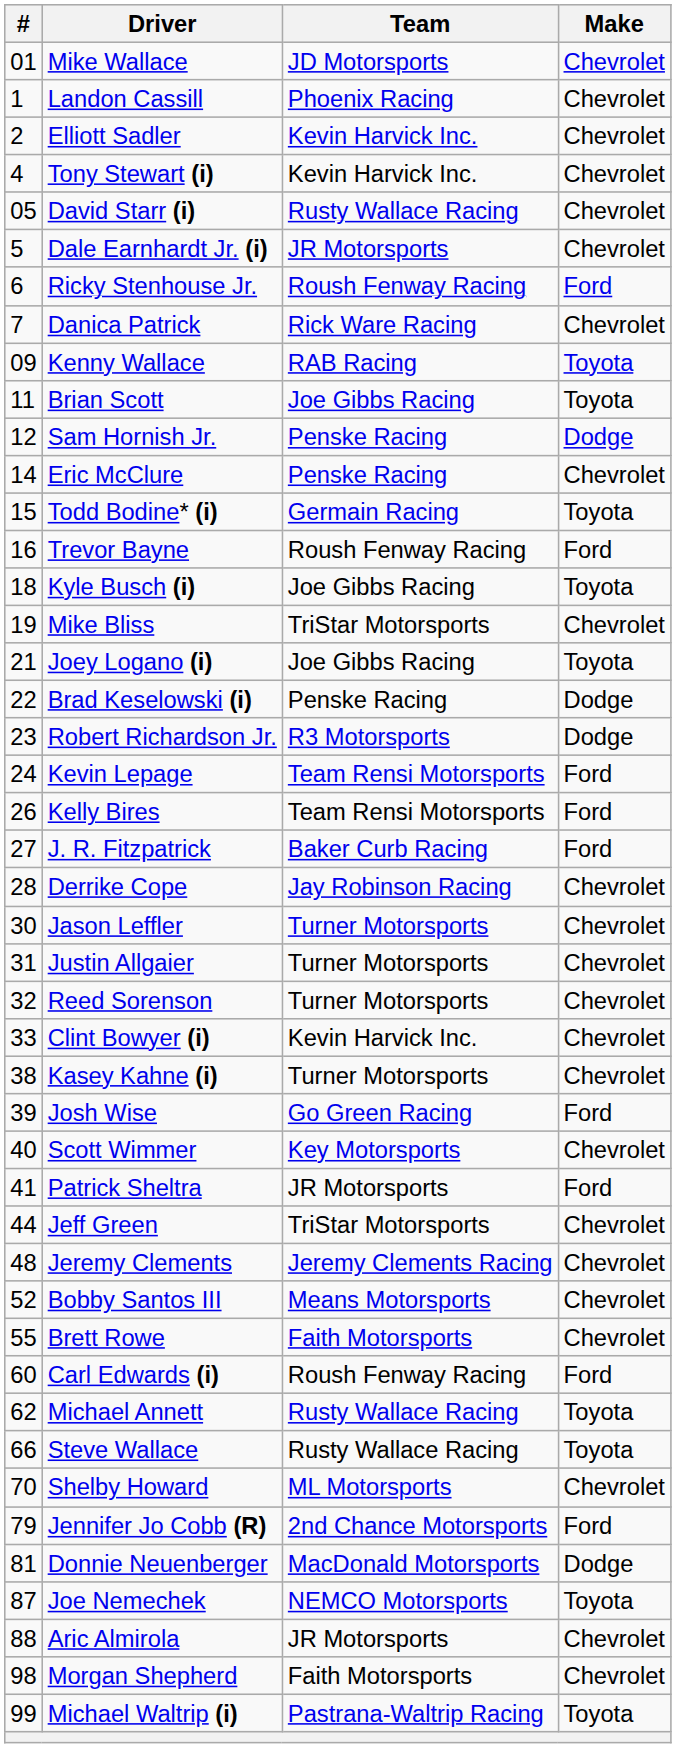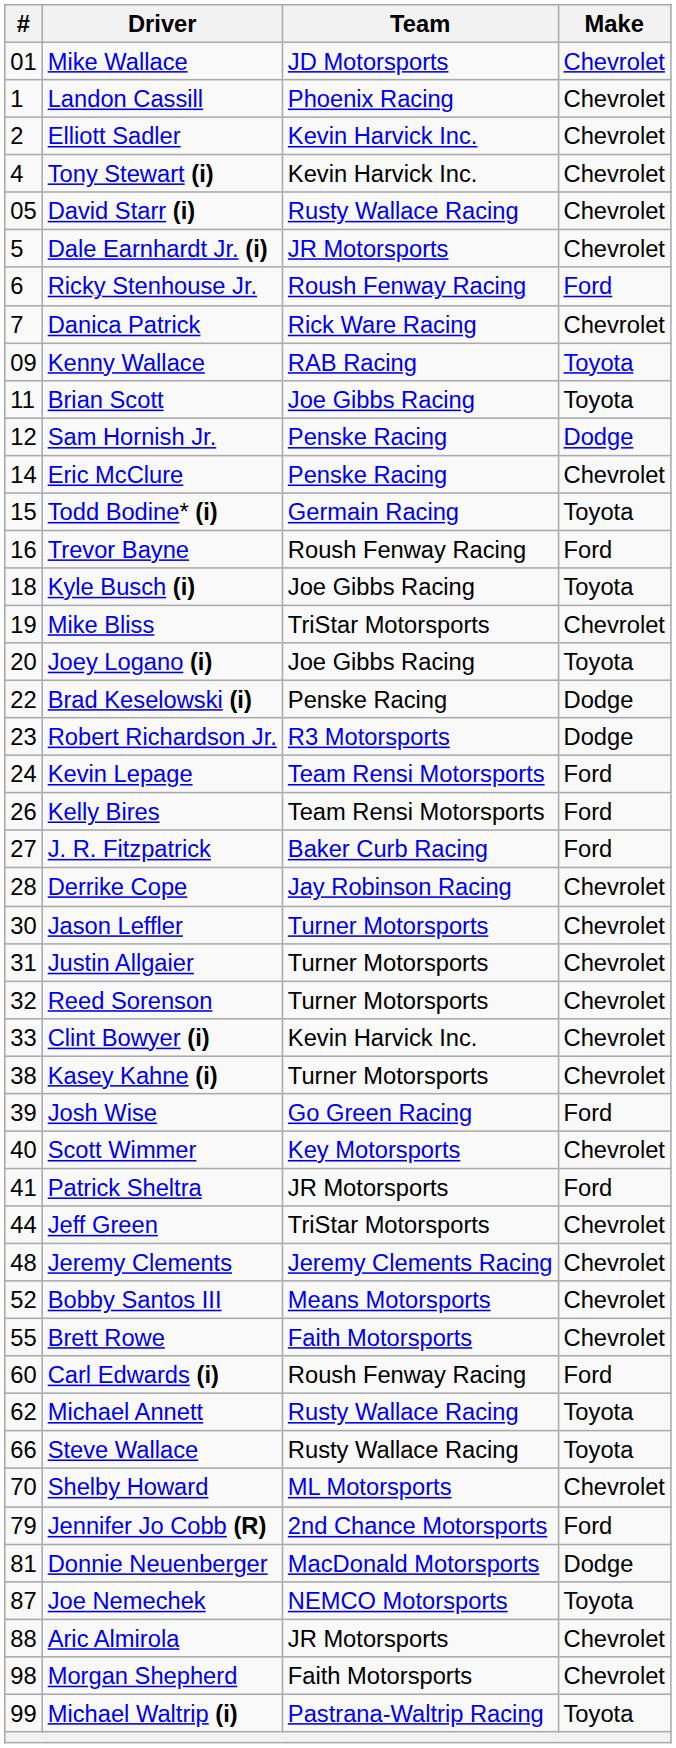 <table class="wikitable" style="font-size:95%">
 <tr>
 <th>#</th>
 <th>Driver</th>
 <th>Team</th>
 <th>Make</th>
 </tr>
 <tr>
 <td>01</td>
 <td><a href='#'>Mike Wallace</a></td>
 <td><a href='#'>JD Motorsports</a></td>
 <td><a href='#'>Chevrolet</a></td>
 </tr>
 <tr>
 <td>1</td>
 <td><a href='#'>Landon Cassill</a></td>
 <td><a href='#'>Phoenix Racing</a></td>
 <td>Chevrolet</td>
 </tr>
 <tr>
 <td>2</td>
 <td><a href='#'>Elliott Sadler</a></td>
 <td><a href='#'>Kevin Harvick Inc.</a></td>
 <td>Chevrolet</td>
 </tr>
 <tr>
 <td>4</td>
 <td><a href='#'>Tony Stewart</a> <strong>(i)</strong></td>
 <td>Kevin Harvick Inc.</td>
 <td>Chevrolet</td>
 </tr>
 <tr>
 <td>05</td>
 <td><a href='#'>David Starr</a> <strong>(i)</strong></td>
 <td><a href='#'>Rusty Wallace Racing</a></td>
 <td>Chevrolet</td>
 </tr>
 <tr>
 <td>5</td>
 <td><a href='#'>Dale Earnhardt Jr.</a> <strong>(i)</strong></td>
 <td><a href='#'>JR Motorsports</a></td>
 <td>Chevrolet</td>
 </tr>
 <tr>
 <td>6</td>
 <td><a href='#'>Ricky Stenhouse Jr.</a></td>
 <td><a href='#'>Roush Fenway Racing</a></td>
 <td><a href='#'>Ford</a></td>
 </tr>
 <tr>
 <td>7</td>
 <td><a href='#'>Danica Patrick</a></td>
 <td><a href='#'>Rick Ware Racing</a></td>
 <td>Chevrolet</td>
 </tr>
 <tr>
 <td>09</td>
 <td><a href='#'>Kenny Wallace</a></td>
 <td><a href='#'>RAB Racing</a></td>
 <td><a href='#'>Toyota</a></td>
 </tr>
 <tr>
 <td>11</td>
 <td><a href='#'>Brian Scott</a></td>
 <td><a href='#'>Joe Gibbs Racing</a></td>
 <td>Toyota</td>
 </tr>
 <tr>
 <td>12</td>
 <td><a href='#'>Sam Hornish Jr.</a></td>
 <td><a href='#'>Penske Racing</a></td>
 <td><a href='#'>Dodge</a></td>
 </tr>
 <tr>
 <td>14</td>
 <td><a href='#'>Eric McClure</a></td>
 <td><a href='#'>Penske Racing</a></td>
 <td>Chevrolet</td>
 </tr>
 <tr>
 <td>15</td>
 <td><a href='#'>Todd Bodine</a>* <strong>(i)</strong></td>
 <td><a href='#'>Germain Racing</a></td>
 <td>Toyota</td>
 </tr>
 <tr>
 <td>16</td>
 <td><a href='#'>Trevor Bayne</a></td>
 <td>Roush Fenway Racing</td>
 <td>Ford</td>
 </tr>
 <tr>
 <td>18</td>
 <td><a href='#'>Kyle Busch</a> <strong>(i)</strong></td>
 <td>Joe Gibbs Racing</td>
 <td>Toyota</td>
 </tr>
 <tr>
 <td>19</td>
 <td><a href='#'>Mike Bliss</a></td>
 <td>TriStar Motorsports</td>
 <td>Chevrolet</td>
 </tr>
 <tr>
-<td>21</td>
+<td>20</td>
 <td><a href='#'>Joey Logano</a> <strong>(i)</strong></td>
 <td>Joe Gibbs Racing</td>
 <td>Toyota</td>
 </tr>
 <tr>
 <td>22</td>
 <td><a href='#'>Brad Keselowski</a> <strong>(i)</strong></td>
 <td>Penske Racing</td>
 <td>Dodge</td>
 </tr>
 <tr>
 <td>23</td>
 <td><a href='#'>Robert Richardson Jr.</a></td>
 <td><a href='#'>R3 Motorsports</a></td>
 <td>Dodge</td>
 </tr>
 <tr>
 <td>24</td>
 <td><a href='#'>Kevin Lepage</a></td>
 <td><a href='#'>Team Rensi Motorsports</a></td>
 <td>Ford</td>
 </tr>
 <tr>
 <td>26</td>
 <td><a href='#'>Kelly Bires</a></td>
 <td>Team Rensi Motorsports</td>
 <td>Ford</td>
 </tr>
 <tr>
 <td>27</td>
 <td><a href='#'>J. R. Fitzpatrick</a></td>
 <td><a href='#'>Baker Curb Racing</a></td>
 <td>Ford</td>
 </tr>
 <tr>
 <td>28</td>
 <td><a href='#'>Derrike Cope</a></td>
 <td><a href='#'>Jay Robinson Racing</a></td>
 <td>Chevrolet</td>
 </tr>
 <tr>
 <td>30</td>
 <td><a href='#'>Jason Leffler</a></td>
 <td><a href='#'>Turner Motorsports</a></td>
 <td>Chevrolet</td>
 </tr>
 <tr>
 <td>31</td>
 <td><a href='#'>Justin Allgaier</a></td>
 <td>Turner Motorsports</td>
 <td>Chevrolet</td>
 </tr>
 <tr>
 <td>32</td>
 <td><a href='#'>Reed Sorenson</a></td>
 <td>Turner Motorsports</td>
 <td>Chevrolet</td>
 </tr>
 <tr>
 <td>33</td>
 <td><a href='#'>Clint Bowyer</a> <strong>(i)</strong></td>
 <td>Kevin Harvick Inc.</td>
 <td>Chevrolet</td>
 </tr>
 <tr>
 <td>38</td>
 <td><a href='#'>Kasey Kahne</a> <strong>(i)</strong></td>
 <td>Turner Motorsports</td>
 <td>Chevrolet</td>
 </tr>
 <tr>
 <td>39</td>
 <td><a href='#'>Josh Wise</a></td>
 <td><a href='#'>Go Green Racing</a></td>
 <td>Ford</td>
 </tr>
 <tr>
 <td>40</td>
 <td><a href='#'>Scott Wimmer</a></td>
 <td><a href='#'>Key Motorsports</a></td>
 <td>Chevrolet</td>
 </tr>
 <tr>
 <td>41</td>
 <td><a href='#'>Patrick Sheltra</a></td>
 <td>JR Motorsports</td>
 <td>Ford</td>
 </tr>
 <tr>
 <td>44</td>
 <td><a href='#'>Jeff Green</a></td>
 <td>TriStar Motorsports</td>
 <td>Chevrolet</td>
 </tr>
 <tr>
 <td>48</td>
 <td><a href='#'>Jeremy Clements</a></td>
 <td><a href='#'>Jeremy Clements Racing</a></td>
 <td>Chevrolet</td>
 </tr>
 <tr>
 <td>52</td>
 <td><a href='#'>Bobby Santos III</a></td>
 <td><a href='#'>Means Motorsports</a></td>
 <td>Chevrolet</td>
 </tr>
 <tr>
 <td>55</td>
 <td><a href='#'>Brett Rowe</a></td>
 <td><a href='#'>Faith Motorsports</a></td>
 <td>Chevrolet</td>
 </tr>
 <tr>
 <td>60</td>
 <td><a href='#'>Carl Edwards</a> <strong>(i)</strong></td>
 <td>Roush Fenway Racing</td>
 <td>Ford</td>
 </tr>
 <tr>
 <td>62</td>
 <td><a href='#'>Michael Annett</a></td>
 <td><a href='#'>Rusty Wallace Racing</a></td>
 <td>Toyota</td>
 </tr>
 <tr>
 <td>66</td>
 <td><a href='#'>Steve Wallace</a></td>
 <td>Rusty Wallace Racing</td>
 <td>Toyota</td>
 </tr>
 <tr>
 <td>70</td>
 <td><a href='#'>Shelby Howard</a></td>
 <td><a href='#'>ML Motorsports</a></td>
 <td>Chevrolet</td>
 </tr>
 <tr>
 <td>79</td>
 <td><a href='#'>Jennifer Jo Cobb</a> <strong>(R)</strong></td>
 <td><a href='#'>2nd Chance Motorsports</a></td>
 <td>Ford</td>
 </tr>
 <tr>
 <td>81</td>
 <td><a href='#'>Donnie Neuenberger</a></td>
 <td><a href='#'>MacDonald Motorsports</a></td>
 <td>Dodge</td>
 </tr>
 <tr>
 <td>87</td>
 <td><a href='#'>Joe Nemechek</a></td>
 <td><a href='#'>NEMCO Motorsports</a></td>
 <td>Toyota</td>
 </tr>
 <tr>
 <td>88</td>
 <td><a href='#'>Aric Almirola</a></td>
 <td>JR Motorsports</td>
 <td>Chevrolet</td>
 </tr>
 <tr>
 <td>98</td>
 <td><a href='#'>Morgan Shepherd</a></td>
 <td>Faith Motorsports</td>
 <td>Chevrolet</td>
 </tr>
 <tr>
 <td>99</td>
 <td><a href='#'>Michael Waltrip</a> <strong>(i)</strong></td>
 <td><a href='#'>Pastrana-Waltrip Racing</a></td>
 <td>Toyota</td>
 </tr>
 <tr>
 <th colspan="4"></th>
 </tr>
 </table>
